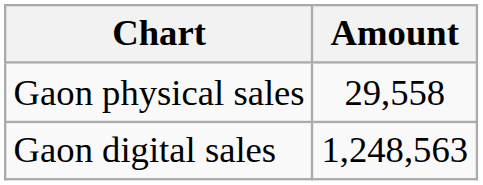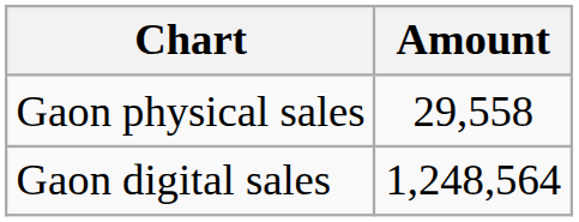 <table class="wikitable">
 <tr>
 <th>Chart</th>
 <th>Amount</th>
 </tr>
 <tr>
 <td>Gaon physical sales</td>
 <td style="text-align:center;">29,558</td>
 </tr>
 <tr>
 <td>Gaon digital sales</td>
-<td style="text-align:center;">1,248,563</td>
+<td style="text-align:center;">1,248,564</td>
 </tr>
 </table>
